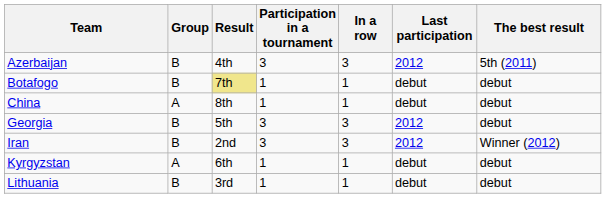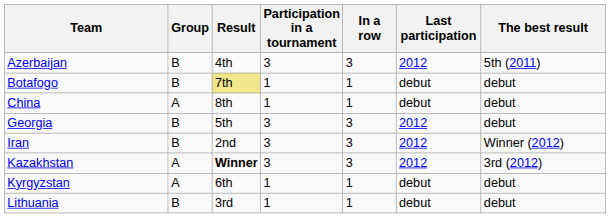 <table class="wikitable sortable">
 <tr>
 <th width=200>Team</th>
 <th width=30>Group</th>
 <th width=15>Result</th>
 <th width=80>Participation in a tournament</th>
 <th width=60>In a row</th>
 <th width=100>Last participation</th>
 <th width=150>The best result</th>
 </tr>
 <tr>
 <td> <a href='#'>Azerbaijan</a></td>
 <td>В</td>
 <td>4th</td>
 <td>3</td>
 <td>3</td>
 <td><a href='#'>2012</a></td>
 <td>5th (<a href='#'>2011</a>)</td>
 </tr>
 <tr>
 <td> <a href='#'>Botafogo</a></td>
 <td>B</td>
 <td style="background: khaki;">7th</td>
 <td>1</td>
 <td>1</td>
 <td>debut</td>
 <td>debut</td>
 </tr>
 <tr>
 <td> <a href='#'>China</a></td>
 <td>A</td>
 <td>8th</td>
 <td>1</td>
 <td>1</td>
 <td>debut</td>
 <td>debut</td>
 </tr>
 <tr>
 <td> <a href='#'>Georgia</a></td>
 <td>B</td>
 <td>5th</td>
 <td>3</td>
 <td>3</td>
 <td><a href='#'>2012</a></td>
 <td>debut</td>
 </tr>
 <tr>
 <td> <a href='#'>Iran</a></td>
 <td>B</td>
 <td>2nd</td>
 <td>3</td>
 <td>3</td>
 <td><a href='#'>2012</a></td>
 <td>Winner (<a href='#'>2012</a>)</td>
 </tr>
 <tr>
+<td> <a href='#'>Kazakhstan</a></td>
+<td>А</td>
+<td><strong>Winner</strong></td>
+<td>3</td>
+<td>3</td>
+<td><a href='#'>2012</a></td>
+<td>3rd (<a href='#'>2012</a>)</td>
+</tr>
+<tr>
 <td> <a href='#'>Kyrgyzstan</a></td>
 <td>A</td>
 <td>6th</td>
 <td>1</td>
 <td>1</td>
 <td>debut</td>
 <td>debut</td>
 </tr>
 <tr>
 <td> <a href='#'>Lithuania</a></td>
 <td>B</td>
 <td>3rd</td>
 <td>1</td>
 <td>1</td>
 <td>debut</td>
 <td>debut</td>
 </tr>
 </table>
